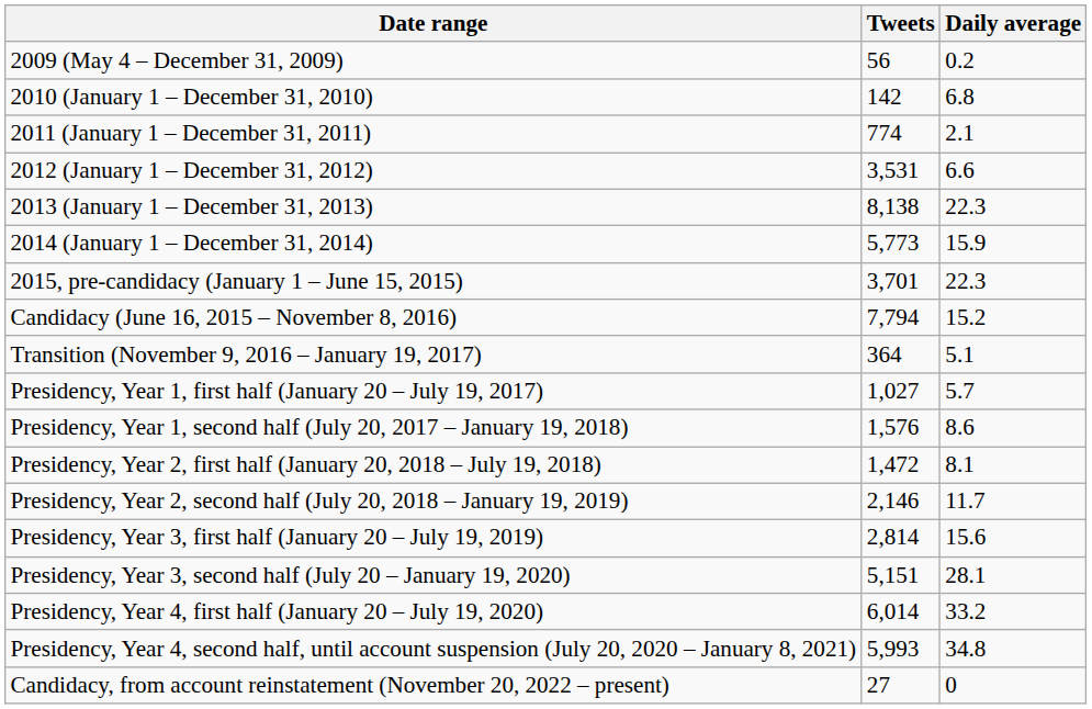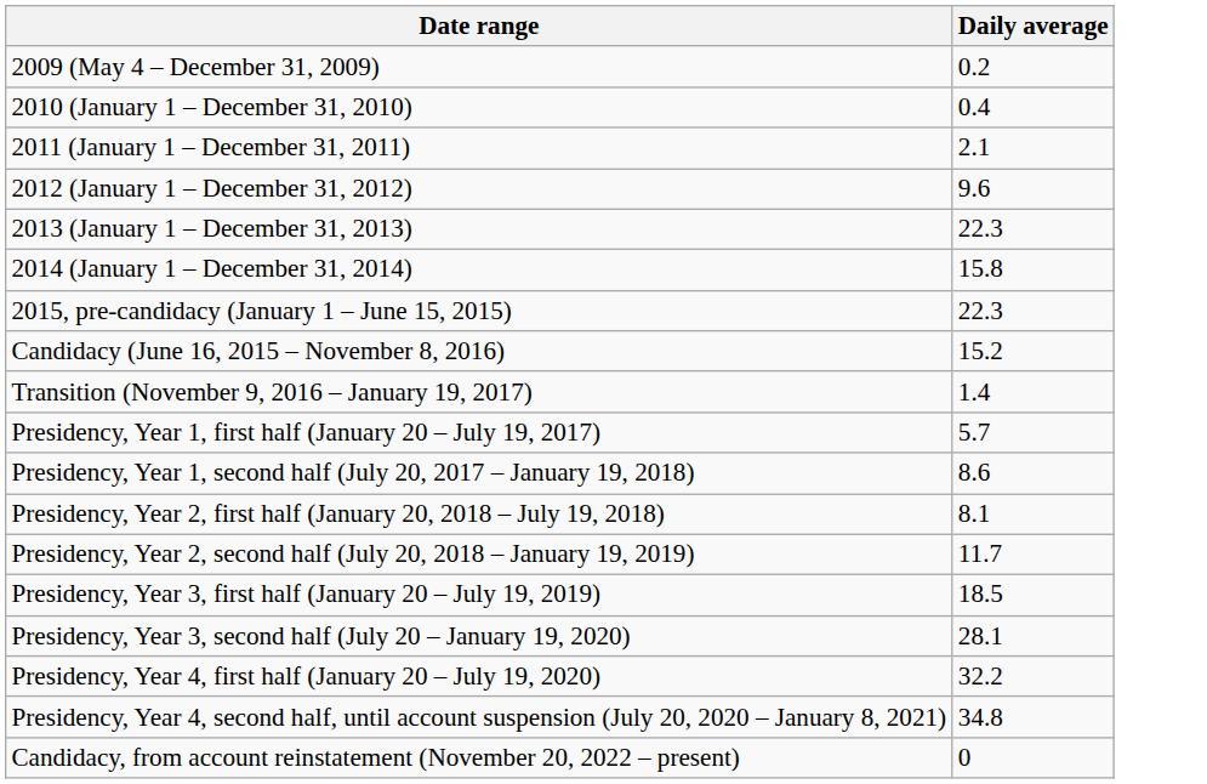 <table class="wikitable sortable">
 <tr>
 <th>Date range</th>
-<th>Tweets</th>
 <th>Daily average</th>
 </tr>
 <tr>
 <td>2009 (May 4 – December 31, 2009)</td>
-<td>56</td>
 <td>0.2</td>
 </tr>
 <tr>
 <td>2010 (January 1 – December 31, 2010)</td>
-<td>142</td>
-<td>6.8</td>
+<td>0.4</td>
 </tr>
 <tr>
 <td>2011 (January 1 – December 31, 2011)</td>
-<td>774</td>
 <td>2.1</td>
 </tr>
 <tr>
 <td>2012 (January 1 – December 31, 2012)</td>
-<td>3,531</td>
-<td>6.6</td>
+<td>9.6</td>
 </tr>
 <tr>
 <td>2013 (January 1 – December 31, 2013)</td>
-<td>8,138</td>
 <td>22.3</td>
 </tr>
 <tr>
 <td>2014 (January 1 – December 31, 2014)</td>
-<td>5,773</td>
-<td>15.9</td>
+<td>15.8</td>
 </tr>
 <tr>
 <td>2015, pre-candidacy (January 1 – June 15, 2015)</td>
-<td>3,701</td>
 <td>22.3</td>
 </tr>
 <tr>
 <td>Candidacy (June 16, 2015 – November 8, 2016)</td>
-<td>7,794</td>
 <td>15.2</td>
 </tr>
 <tr>
 <td>Transition (November 9, 2016 – January 19, 2017)</td>
-<td>364</td>
-<td>5.1</td>
+<td>1.4</td>
 </tr>
 <tr>
 <td>Presidency, Year 1, first half (January 20 – July 19, 2017)</td>
-<td>1,027</td>
 <td>5.7</td>
 </tr>
 <tr>
 <td>Presidency, Year 1, second half (July 20, 2017 – January 19, 2018)</td>
-<td>1,576</td>
 <td>8.6</td>
 </tr>
 <tr>
 <td>Presidency, Year 2, first half (January 20, 2018 – July 19, 2018)</td>
-<td>1,472</td>
 <td>8.1</td>
 </tr>
 <tr>
 <td>Presidency, Year 2, second half (July 20, 2018 – January 19, 2019)</td>
-<td>2,146</td>
 <td>11.7</td>
 </tr>
 <tr>
 <td>Presidency, Year 3, first half (January 20 – July 19, 2019)</td>
-<td>2,814</td>
-<td>15.6</td>
+<td>18.5</td>
 </tr>
 <tr>
 <td>Presidency, Year 3, second half (July 20 – January 19, 2020)</td>
-<td>5,151</td>
 <td>28.1</td>
 </tr>
 <tr>
 <td>Presidency, Year 4, first half (January 20 – July 19, 2020)</td>
-<td>6,014</td>
-<td>33.2</td>
+<td>32.2</td>
 </tr>
 <tr>
 <td>Presidency, Year 4, second half, until account suspension (July 20, 2020 – January 8, 2021)</td>
-<td>5,993</td>
 <td>34.8</td>
 </tr>
 <tr>
 <td>Candidacy, from account reinstatement (November 20, 2022 – present)</td>
-<td>27</td>
 <td>0</td>
 </tr>
 </table>
